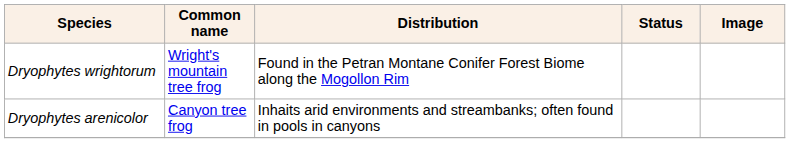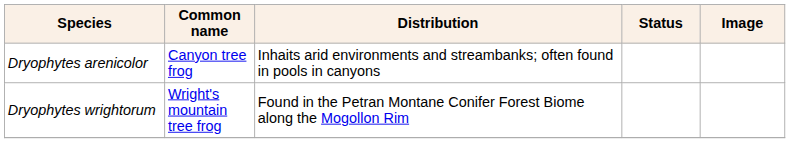 <table class="sortable wikitable plainrowheaders" border="0" style="background:#ffffff" align="top" class="sortable wikitable">
 <tr ->
 <th scope="col" style="background-color:Linen; color:Black" width=200 px>Species</th>
 <th scope="col" style="background-color:Linen; color:Black" width=100 px>Common name</th>
 <th scope="col" style="background:Linen; color:Black" width=500 px>Distribution</th>
 <th scope="col" style="background-color:Linen; color:Black" width=90 px>Status</th>
 <th scope="col" style="background:Linen; color:Black" width=100 px>Image</th>
 </tr>
 <tr>
+<td !scope="row" style="background:#ffffff"><em>Dryophytes arenicolor</em></td>
+<td><a href='#'>Canyon tree frog</a></td>
+<td>Inhaits arid environments and streambanks; often found in pools in canyons</td>
+<td></td>
+<td></td>
+</tr>
+<tr>
 <td !scope="row" style="background:#ffffff"><em>Dryophytes wrightorum</em></td>
 <td><a href='#'>Wright's mountain tree frog</a></td>
 <td>Found in the Petran Montane Conifer Forest Biome along the <a href='#'>Mogollon Rim</a></td>
 <td></td>
 <td></td>
 </tr>
 <tr>
-<td !scope="row" style="background:#ffffff"><em>Dryophytes arenicolor</em></td>
-<td><a href='#'>Canyon tree frog</a></td>
-<td>Inhaits arid environments and streambanks; often found in pools in canyons</td>
-<td></td>
-<td></td>
-</tr>
-<tr>
 </tr>
 </table>
